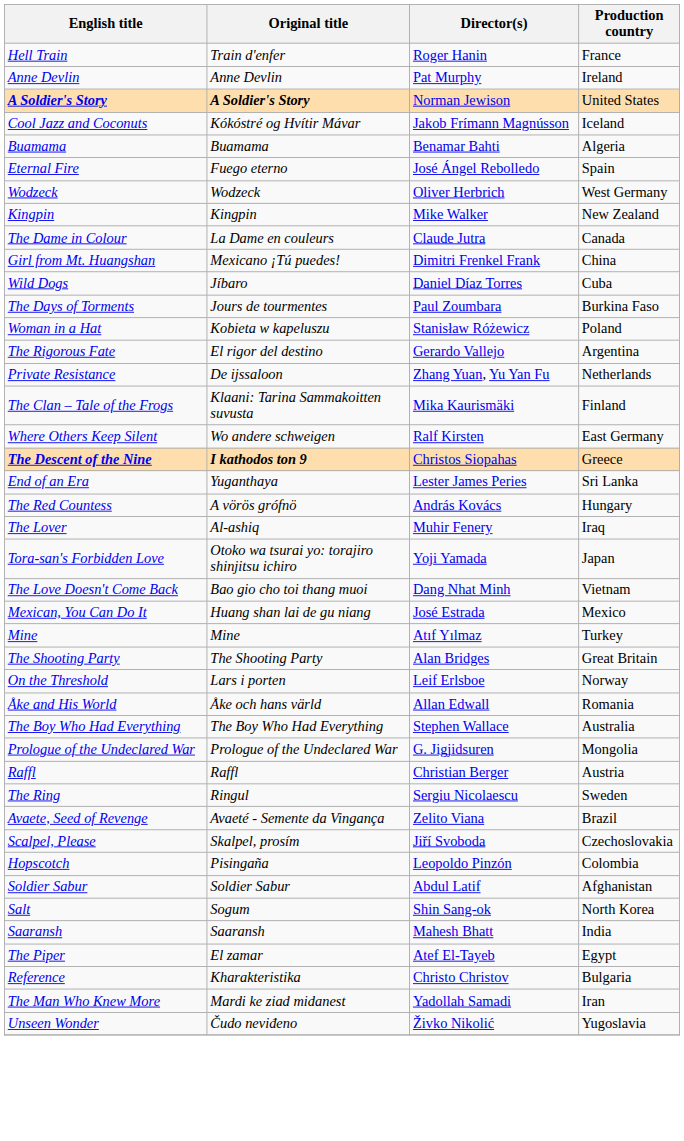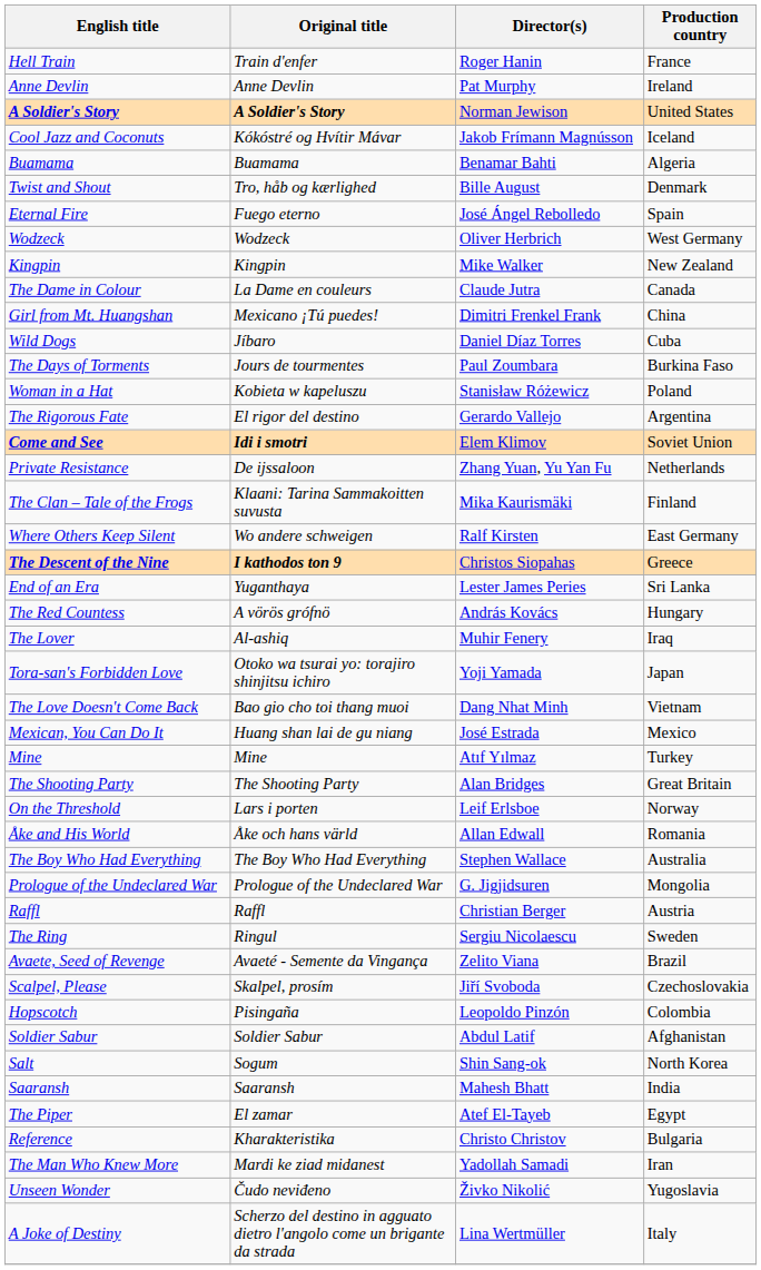 <table class="sortable wikitable" width="85%" cellpadding="5">
 <tr>
 <th width="30%">English title</th>
 <th width="30%">Original title</th>
 <th width="25%">Director(s)</th>
 <th width="15%">Production country</th>
 </tr>
 <tr>
 <td><em><a href='#'>Hell Train</a></em></td>
 <td><em>Train d'enfer</em></td>
 <td><a href='#'>Roger Hanin</a></td>
 <td>France</td>
 </tr>
 <tr>
 <td><em><a href='#'>Anne Devlin</a></em></td>
 <td><em>Anne Devlin</em></td>
 <td><a href='#'>Pat Murphy</a></td>
 <td>Ireland</td>
 </tr>
 <tr style="background:#FFDEAD;">
 <td><strong><em><a href='#'>A Soldier's Story</a></em></strong></td>
 <td><strong><em>A Soldier's Story</em></strong></td>
 <td><a href='#'>Norman Jewison</a></td>
 <td>United States</td>
 </tr>
 <tr>
 <td><em><a href='#'>Cool Jazz and Coconuts</a></em></td>
 <td><em>Kókóstré og Hvítir Mávar</em></td>
 <td><a href='#'>Jakob Frímann Magnússon</a></td>
 <td>Iceland</td>
 </tr>
 <tr>
 <td><em><a href='#'>Buamama</a></em></td>
 <td><em>Buamama</em></td>
 <td><a href='#'>Benamar Bahti</a></td>
 <td>Algeria</td>
+</tr>
+<tr>
+<td><em><a href='#'>Twist and Shout</a></em></td>
+<td><em>Tro, håb og kærlighed</em></td>
+<td><a href='#'>Bille August</a></td>
+<td>Denmark</td>
 </tr>
 <tr>
 <td><em><a href='#'>Eternal Fire</a></em></td>
 <td><em>Fuego eterno</em></td>
 <td><a href='#'>José Ángel Rebolledo</a></td>
 <td>Spain</td>
 </tr>
 <tr>
 <td><em><a href='#'>Wodzeck</a></em></td>
 <td><em>Wodzeck</em></td>
 <td><a href='#'>Oliver Herbrich</a></td>
 <td>West Germany</td>
 </tr>
 <tr>
 <td><em><a href='#'>Kingpin</a></em></td>
 <td><em>Kingpin</em></td>
 <td><a href='#'>Mike Walker</a></td>
 <td>New Zealand</td>
 </tr>
 <tr>
 <td><em><a href='#'>The Dame in Colour</a></em></td>
 <td><em>La Dame en couleurs</em></td>
 <td><a href='#'>Claude Jutra</a></td>
 <td>Canada</td>
 </tr>
 <tr>
 <td><em><a href='#'>Girl from Mt. Huangshan</a></em></td>
 <td><em>Mexicano ¡Tú puedes!</em></td>
 <td><a href='#'>Dimitri Frenkel Frank</a></td>
 <td>China</td>
 </tr>
 <tr>
 <td><em><a href='#'>Wild Dogs</a></em></td>
 <td><em>Jíbaro</em></td>
 <td><a href='#'>Daniel Díaz Torres</a></td>
 <td>Cuba</td>
 </tr>
 <tr>
 <td><em><a href='#'>The Days of Torments</a></em></td>
 <td><em>Jours de tourmentes</em></td>
 <td><a href='#'>Paul Zoumbara</a></td>
 <td>Burkina Faso</td>
 </tr>
 <tr>
 <td><em><a href='#'>Woman in a Hat</a></em></td>
 <td><em>Kobieta w kapeluszu</em></td>
 <td><a href='#'>Stanisław Różewicz</a></td>
 <td>Poland</td>
 </tr>
 <tr>
 <td><em><a href='#'>The Rigorous Fate</a></em></td>
 <td><em>El rigor del destino</em></td>
 <td><a href='#'>Gerardo Vallejo</a></td>
 <td>Argentina</td>
+</tr>
+<tr style="background:#FFDEAD;">
+<td><strong><em><a href='#'>Come and See</a></em></strong></td>
+<td><strong><em>Idi i smotri</em></strong></td>
+<td><a href='#'>Elem Klimov</a></td>
+<td>Soviet Union</td>
 </tr>
 <tr>
 <td><em><a href='#'>Private Resistance</a></em></td>
 <td><em>De ijssaloon</em></td>
 <td><a href='#'>Zhang Yuan</a>, <a href='#'>Yu Yan Fu</a></td>
 <td>Netherlands</td>
 </tr>
 <tr>
 <td><em><a href='#'>The Clan – Tale of the Frogs</a></em></td>
 <td><em>Klaani: Tarina Sammakoitten suvusta</em></td>
 <td><a href='#'>Mika Kaurismäki</a></td>
 <td>Finland</td>
 </tr>
 <tr>
 <td><em><a href='#'>Where Others Keep Silent</a></em></td>
 <td><em>Wo andere schweigen</em></td>
 <td><a href='#'>Ralf Kirsten</a></td>
 <td>East Germany</td>
 </tr>
 <tr style="background:#FFDEAD;">
 <td><strong><em><a href='#'>The Descent of the Nine</a></em></strong></td>
 <td><strong><em>I kathodos ton 9</em></strong></td>
 <td><a href='#'>Christos Siopahas</a></td>
 <td>Greece</td>
 </tr>
 <tr>
 <td><em><a href='#'>End of an Era</a></em></td>
 <td><em>Yuganthaya</em></td>
 <td><a href='#'>Lester James Peries</a></td>
 <td>Sri Lanka</td>
 </tr>
 <tr>
 <td><em><a href='#'>The Red Countess</a></em></td>
 <td><em>A vörös grófnö</em></td>
 <td><a href='#'>András Kovács</a></td>
 <td>Hungary</td>
 </tr>
 <tr>
 <td><em><a href='#'>The Lover</a></em></td>
 <td><em>Al-ashiq</em></td>
 <td><a href='#'>Muhir Fenery</a></td>
 <td>Iraq</td>
 </tr>
 <tr>
 <td><em><a href='#'>Tora-san's Forbidden Love</a></em></td>
 <td><em>Otoko wa tsurai yo: torajiro shinjitsu ichiro</em></td>
 <td><a href='#'>Yoji Yamada</a></td>
 <td>Japan</td>
 </tr>
 <tr>
 <td><em><a href='#'>The Love Doesn't Come Back</a></em></td>
 <td><em>Bao gio cho toi thang muoi</em></td>
 <td><a href='#'>Dang Nhat Minh</a></td>
 <td>Vietnam</td>
 </tr>
 <tr>
 <td><em><a href='#'>Mexican, You Can Do It</a></em></td>
 <td><em>Huang shan lai de gu niang</em></td>
 <td><a href='#'>José Estrada</a></td>
 <td>Mexico</td>
 </tr>
 <tr>
 <td><em><a href='#'>Mine</a></em></td>
 <td><em>Mine</em></td>
 <td><a href='#'>Atıf Yılmaz</a></td>
 <td>Turkey</td>
 </tr>
 <tr>
 <td><em><a href='#'>The Shooting Party</a></em></td>
 <td><em>The Shooting Party</em></td>
 <td><a href='#'>Alan Bridges</a></td>
 <td>Great Britain</td>
 </tr>
 <tr>
 <td><em><a href='#'>On the Threshold</a></em></td>
 <td><em>Lars i porten</em></td>
 <td><a href='#'>Leif Erlsboe</a></td>
 <td>Norway</td>
 </tr>
 <tr>
 <td><em><a href='#'>Åke and His World</a></em></td>
 <td><em>Åke och hans värld</em></td>
 <td><a href='#'>Allan Edwall</a></td>
 <td>Romania</td>
 </tr>
 <tr>
 <td><em><a href='#'>The Boy Who Had Everything</a></em></td>
 <td><em>The Boy Who Had Everything</em></td>
 <td><a href='#'>Stephen Wallace</a></td>
 <td>Australia</td>
 </tr>
 <tr>
 <td><em><a href='#'>Prologue of the Undeclared War</a></em></td>
 <td><em>Prologue of the Undeclared War</em></td>
 <td><a href='#'>G. Jigjidsuren</a></td>
 <td>Mongolia</td>
 </tr>
 <tr>
 <td><em><a href='#'>Raffl</a></em></td>
 <td><em>Raffl</em></td>
 <td><a href='#'>Christian Berger</a></td>
 <td>Austria</td>
 </tr>
 <tr>
 <td><em><a href='#'>The Ring</a></em></td>
 <td><em>Ringul</em></td>
 <td><a href='#'>Sergiu Nicolaescu</a></td>
 <td>Sweden</td>
 </tr>
 <tr>
 <td><em><a href='#'>Avaete, Seed of Revenge</a></em></td>
 <td><em>Avaeté - Semente da Vingança</em></td>
 <td><a href='#'>Zelito Viana</a></td>
 <td>Brazil</td>
 </tr>
 <tr>
 <td><em><a href='#'>Scalpel, Please</a></em></td>
 <td><em>Skalpel, prosím</em></td>
 <td><a href='#'>Jiří Svoboda</a></td>
 <td>Czechoslovakia</td>
 </tr>
 <tr>
 <td><em><a href='#'>Hopscotch</a></em></td>
 <td><em>Pisingaña</em></td>
 <td><a href='#'>Leopoldo Pinzón</a></td>
 <td>Colombia</td>
 </tr>
 <tr>
 <td><em><a href='#'>Soldier Sabur</a></em></td>
 <td><em>Soldier Sabur</em></td>
 <td><a href='#'>Abdul Latif</a></td>
 <td>Afghanistan</td>
 </tr>
 <tr>
 <td><em><a href='#'>Salt</a></em></td>
 <td><em>Sogum</em></td>
 <td><a href='#'>Shin Sang-ok</a></td>
 <td>North Korea</td>
 </tr>
 <tr>
 <td><em><a href='#'>Saaransh</a></em></td>
 <td><em>Saaransh</em></td>
 <td><a href='#'>Mahesh Bhatt</a></td>
 <td>India</td>
 </tr>
 <tr>
 <td><em><a href='#'>The Piper</a></em></td>
 <td><em>El zamar</em></td>
 <td><a href='#'>Atef El-Tayeb</a></td>
 <td>Egypt</td>
 </tr>
 <tr>
 <td><em><a href='#'>Reference</a></em></td>
 <td><em>Kharakteristika</em></td>
 <td><a href='#'>Christo Christov</a></td>
 <td>Bulgaria</td>
 </tr>
 <tr>
 <td><em><a href='#'>The Man Who Knew More</a></em></td>
 <td><em>Mardi ke ziad midanest</em></td>
 <td><a href='#'>Yadollah Samadi</a></td>
 <td>Iran</td>
 </tr>
 <tr>
 <td><em><a href='#'>Unseen Wonder</a></em></td>
 <td><em>Čudo neviđeno</em></td>
 <td><a href='#'>Živko Nikolić</a></td>
 <td>Yugoslavia</td>
 </tr>
 <tr>
+<td><em><a href='#'>A Joke of Destiny</a></em></td>
+<td><em>Scherzo del destino in agguato dietro l'angolo come un brigante da strada</em></td>
+<td><a href='#'>Lina Wertmüller</a></td>
+<td>Italy</td>
+</tr>
+<tr>
 </tr>
 </table>
